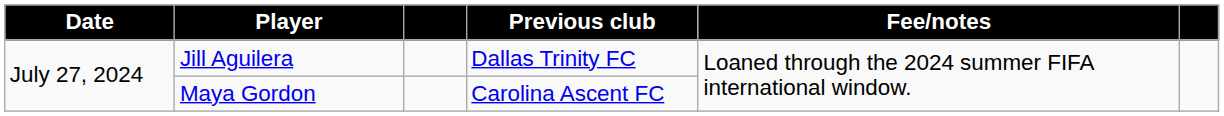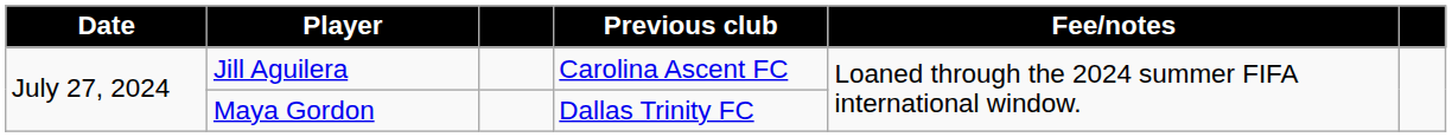 <table class="wikitable sortable" style="text-align:left;">
 <tr>
 <th style="background:#000; color:#fff; width:150px;" data-sort-type="date">Date</th>
 <th style="background:#000; color:#fff; width:200px;">Player</th>
 <th style="background:#000; color:#fff; width:55px;"></th>
 <th style="background:#000; color:#fff; width:200px;">Previous club</th>
 <th style="background:#000; color:#fff; width:450px;">Fee/notes</th>
 <th style="background:#000; color:#fff; width:30px;"></th>
 </tr>
 <tr>
 <td rowspan="2">July 27, 2024</td>
 <td> <a href='#'>Jill Aguilera</a></td>
 <td align="center"></td>
-<td> <a href='#'>Dallas Trinity FC</a></td>
+<td> <a href='#'>Carolina Ascent FC</a></td>
 <td rowspan="2">Loaned through the 2024 summer FIFA international window.</td>
 <td rowspan="2"></td>
 </tr>
 <tr>
 <td> <a href='#'>Maya Gordon</a></td>
 <td></td>
-<td> <a href='#'>Carolina Ascent FC</a></td>
+<td> <a href='#'>Dallas Trinity FC</a></td>
 </tr>
 </table>
